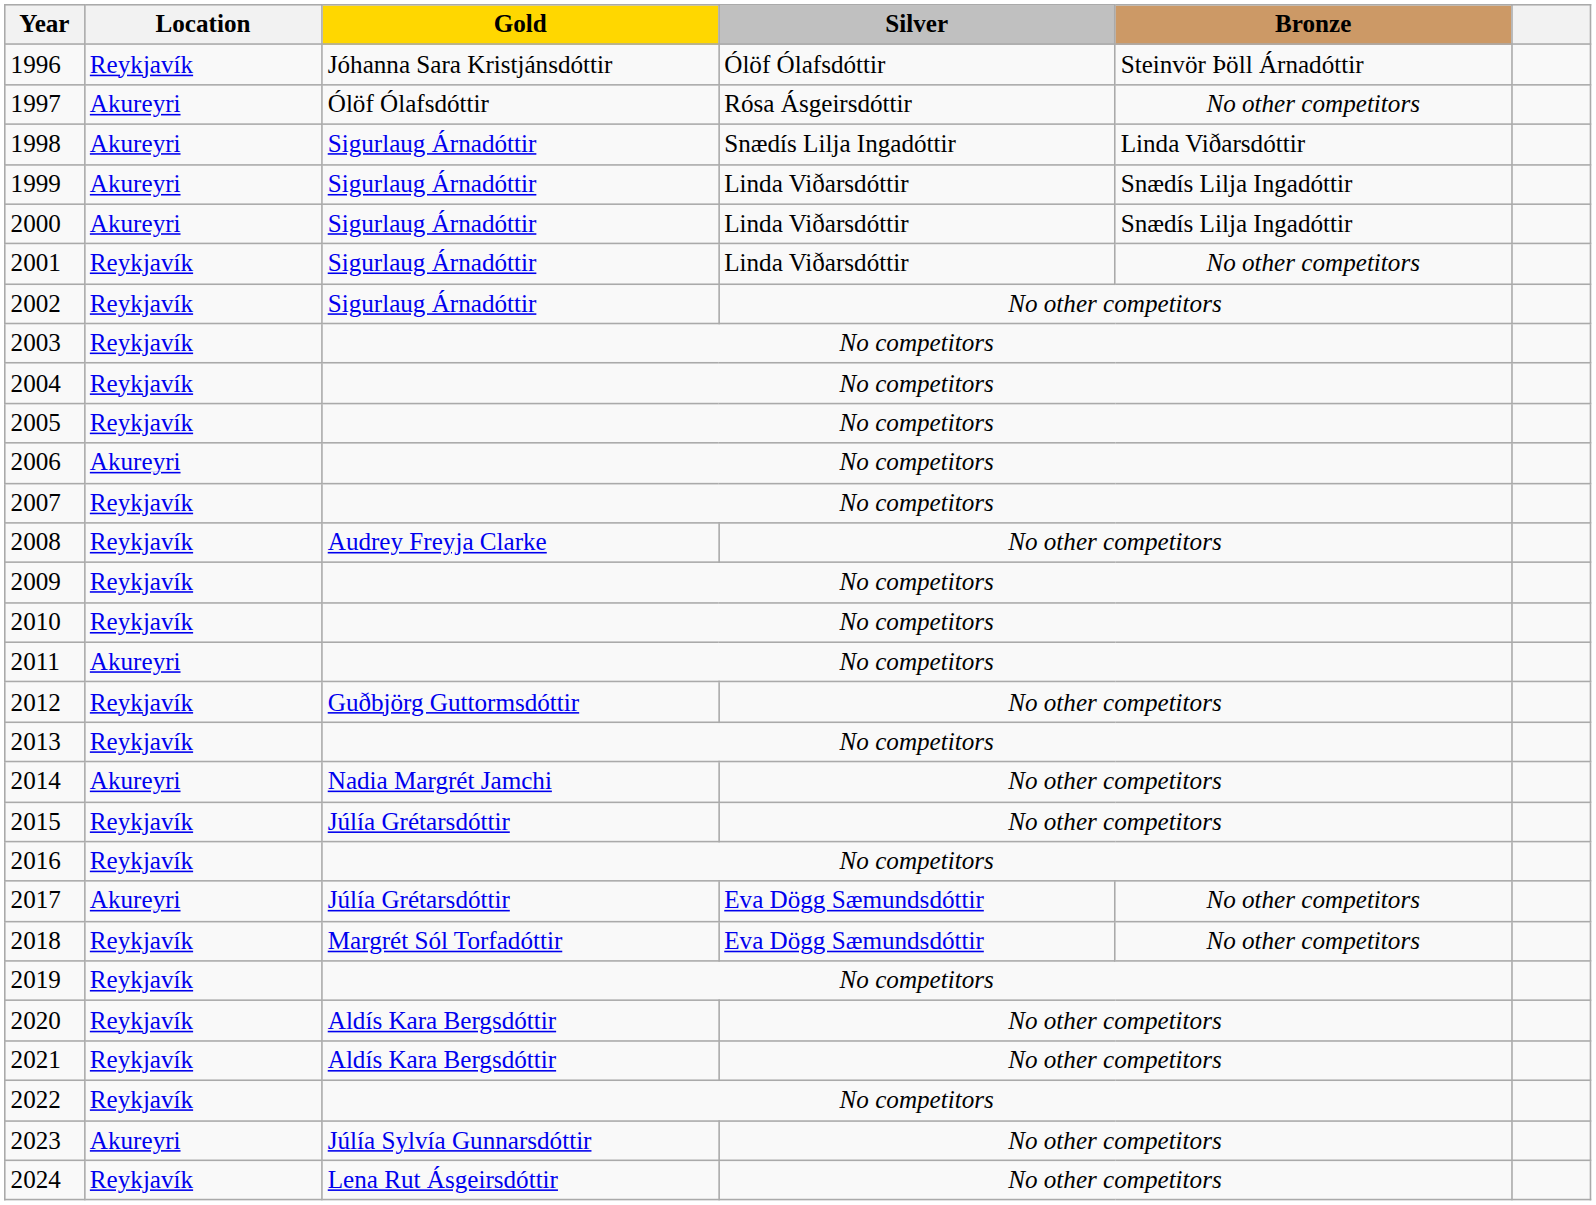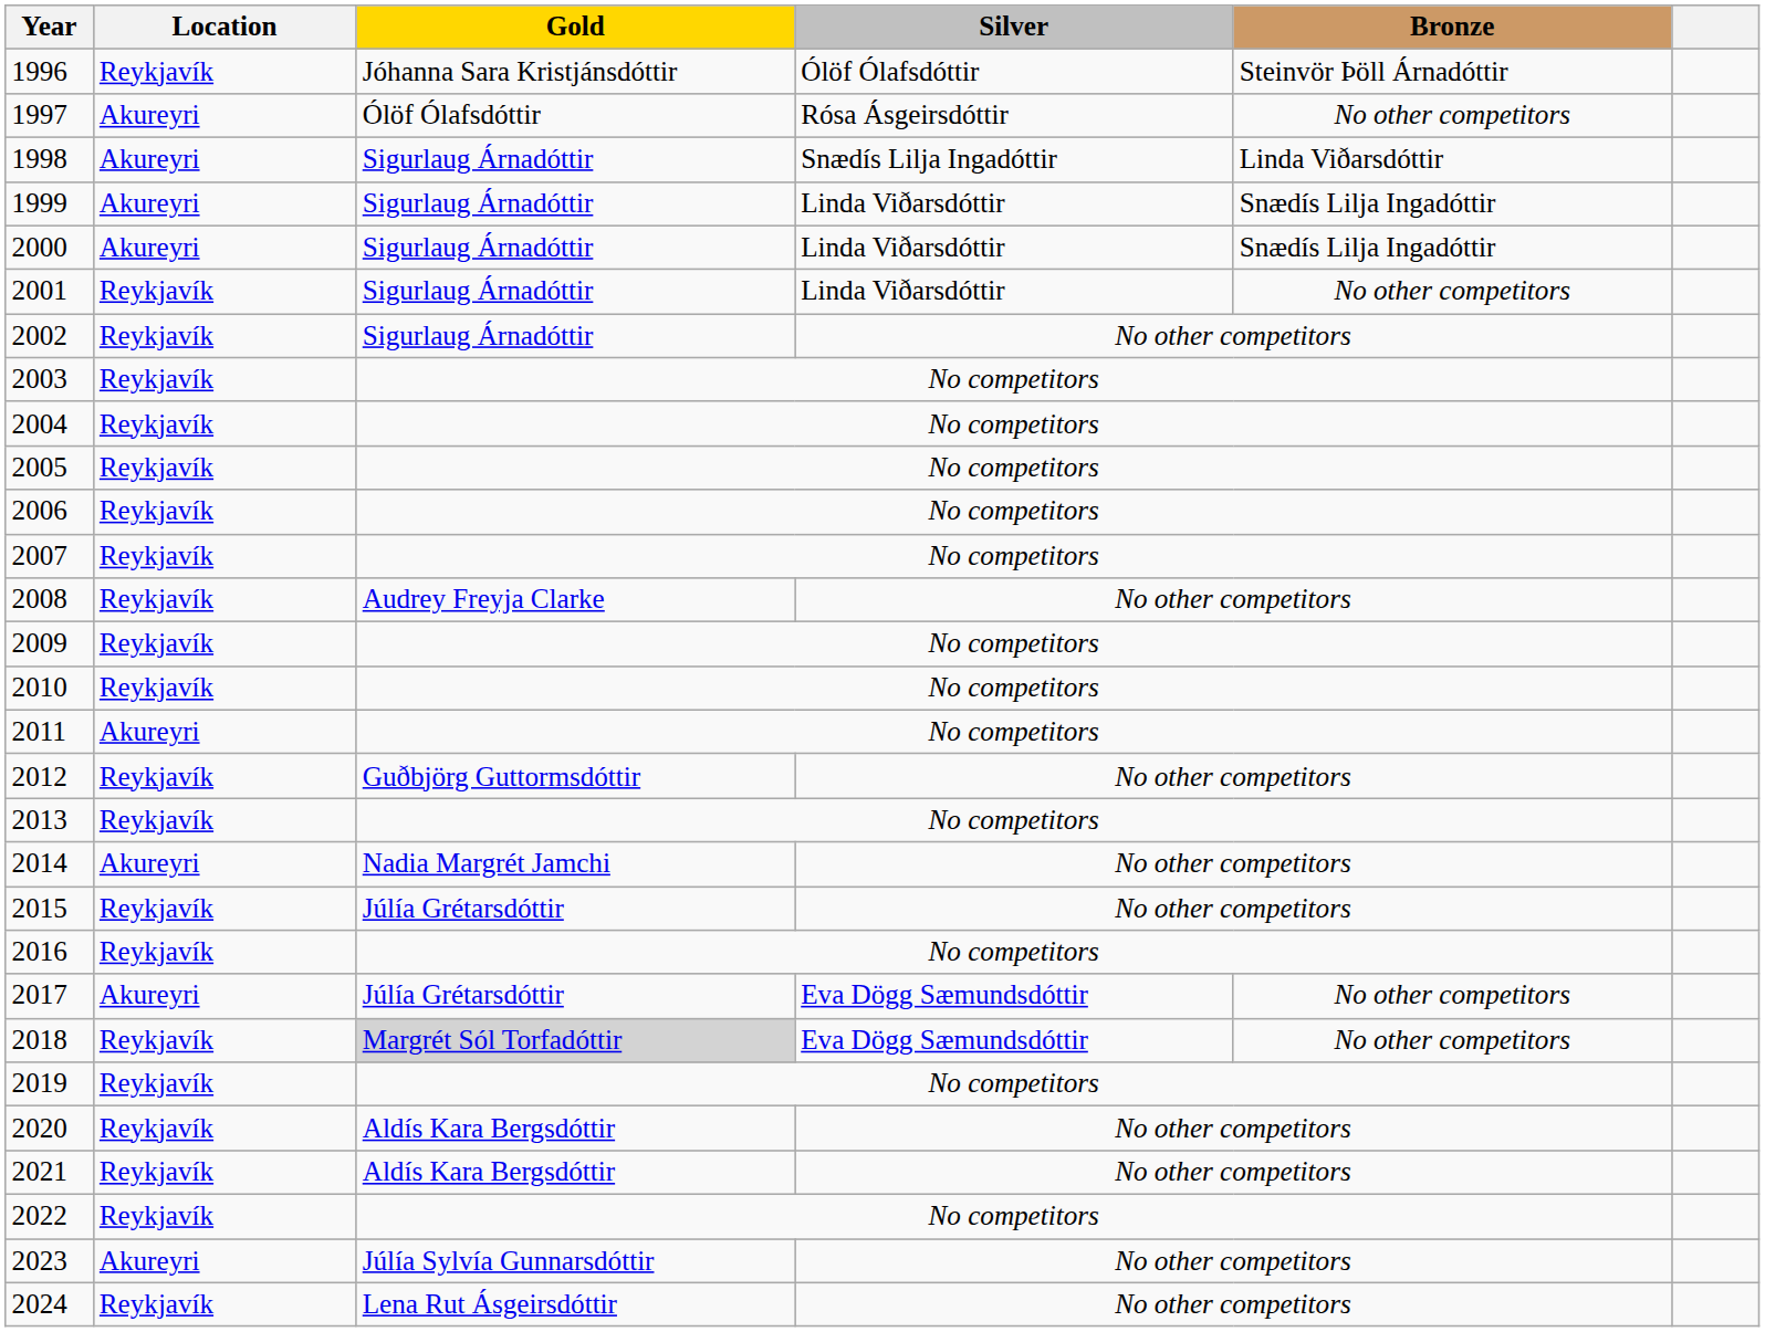 <table class="wikitable unsortable" style="text-align:left; width:80%">
 <tr>
 <th scope="col" style="text-align:center; width:5%">Year</th>
 <th scope="col" style="text-align:center; width:15%">Location</th>
 <th scope="col" style="text-align:center; width:25%; background:gold">Gold</th>
 <th scope="col" style="text-align:center; width:25%; background:silver">Silver</th>
 <th scope="col" style="text-align:center; width:25%; background:#c96">Bronze</th>
 <th scope="col" style="text-align:center; width:5%"></th>
 </tr>
 <tr>
 <td>1996</td>
 <td><a href='#'>Reykjavík</a></td>
 <td>Jóhanna Sara Kristjánsdóttir</td>
 <td>Ólöf Ólafsdóttir</td>
 <td>Steinvör Þöll Árnadóttir</td>
 <td></td>
 </tr>
 <tr>
 <td>1997</td>
 <td><a href='#'>Akureyri</a></td>
 <td>Ólöf Ólafsdóttir</td>
 <td>Rósa Ásgeirsdóttir</td>
 <td align=center><em>No other competitors</em></td>
 <td></td>
 </tr>
 <tr>
 <td>1998</td>
 <td><a href='#'>Akureyri</a></td>
 <td><a href='#'>Sigurlaug Árnadóttir</a></td>
 <td>Snædís Lilja Ingadóttir</td>
 <td>Linda Viðarsdóttir</td>
 <td></td>
 </tr>
 <tr>
 <td>1999</td>
 <td><a href='#'>Akureyri</a></td>
 <td><a href='#'>Sigurlaug Árnadóttir</a></td>
 <td>Linda Viðarsdóttir</td>
 <td>Snædís Lilja Ingadóttir</td>
 <td></td>
 </tr>
 <tr>
 <td>2000</td>
 <td><a href='#'>Akureyri</a></td>
 <td><a href='#'>Sigurlaug Árnadóttir</a></td>
 <td>Linda Viðarsdóttir</td>
 <td>Snædís Lilja Ingadóttir</td>
 <td></td>
 </tr>
 <tr>
 <td>2001</td>
 <td><a href='#'>Reykjavík</a></td>
 <td><a href='#'>Sigurlaug Árnadóttir</a></td>
 <td>Linda Viðarsdóttir</td>
 <td align=center><em>No other competitors</em></td>
 <td></td>
 </tr>
 <tr>
 <td>2002</td>
 <td><a href='#'>Reykjavík</a></td>
 <td><a href='#'>Sigurlaug Árnadóttir</a></td>
 <td colspan=2 align=center><em>No other competitors</em></td>
 <td></td>
 </tr>
 <tr>
 <td>2003</td>
 <td><a href='#'>Reykjavík</a></td>
 <td colspan=3 align=center><em>No competitors</em></td>
 <td></td>
 </tr>
 <tr>
 <td>2004</td>
 <td><a href='#'>Reykjavík</a></td>
 <td colspan=3 align=center><em>No competitors</em></td>
 <td></td>
 </tr>
 <tr>
 <td>2005</td>
 <td><a href='#'>Reykjavík</a></td>
 <td colspan=3 align=center><em>No competitors</em></td>
 <td></td>
 </tr>
 <tr>
 <td>2006</td>
-<td><a href='#'>Akureyri</a></td>
+<td><a href='#'>Reykjavík</a></td>
 <td colspan=3 align=center><em>No competitors</em></td>
 <td></td>
 </tr>
 <tr>
 <td>2007</td>
 <td><a href='#'>Reykjavík</a></td>
 <td colspan=3 align=center><em>No competitors</em></td>
 <td></td>
 </tr>
 <tr>
 <td>2008</td>
 <td><a href='#'>Reykjavík</a></td>
 <td><a href='#'>Audrey Freyja Clarke</a></td>
 <td colspan=2 align=center><em>No other competitors</em></td>
 <td></td>
 </tr>
 <tr>
 <td>2009</td>
 <td><a href='#'>Reykjavík</a></td>
 <td colspan=3 align=center><em>No competitors</em></td>
 <td></td>
 </tr>
 <tr>
 <td>2010</td>
 <td><a href='#'>Reykjavík</a></td>
 <td colspan=3 align=center><em>No competitors</em></td>
 <td></td>
 </tr>
 <tr>
 <td>2011</td>
 <td><a href='#'>Akureyri</a></td>
 <td colspan=3 align=center><em>No competitors</em></td>
 <td></td>
 </tr>
 <tr>
 <td>2012</td>
 <td><a href='#'>Reykjavík</a></td>
 <td><a href='#'>Guðbjörg Guttormsdóttir</a></td>
 <td colspan=2 align=center><em>No other competitors</em></td>
 <td></td>
 </tr>
 <tr>
 <td>2013</td>
 <td><a href='#'>Reykjavík</a></td>
 <td colspan=3 align=center><em>No competitors</em></td>
 <td></td>
 </tr>
 <tr>
 <td>2014</td>
 <td><a href='#'>Akureyri</a></td>
 <td><a href='#'>Nadia Margrét Jamchi</a></td>
 <td colspan=2 align=center><em>No other competitors</em></td>
 <td></td>
 </tr>
 <tr>
 <td>2015</td>
 <td><a href='#'>Reykjavík</a></td>
 <td><a href='#'>Júlía Grétarsdóttir</a></td>
 <td colspan=2 align=center><em>No other competitors</em></td>
 <td></td>
 </tr>
 <tr>
 <td>2016</td>
 <td><a href='#'>Reykjavík</a></td>
 <td colspan=3 align=center><em>No competitors</em></td>
 <td></td>
 </tr>
 <tr>
 <td>2017</td>
 <td><a href='#'>Akureyri</a></td>
 <td><a href='#'>Júlía Grétarsdóttir</a></td>
 <td><a href='#'>Eva Dögg Sæmundsdóttir</a></td>
 <td align=center><em>No other competitors</em></td>
 <td></td>
 </tr>
 <tr>
 <td>2018</td>
 <td><a href='#'>Reykjavík</a></td>
-<td><a href='#'>Margrét Sól Torfadóttir</a></td>
+<td style="background: lightgrey;"><a href='#'>Margrét Sól Torfadóttir</a></td>
 <td><a href='#'>Eva Dögg Sæmundsdóttir</a></td>
 <td align=center><em>No other competitors</em></td>
 <td></td>
 </tr>
 <tr>
 <td>2019</td>
 <td><a href='#'>Reykjavík</a></td>
 <td colspan=3 align=center><em>No competitors</em></td>
 <td></td>
 </tr>
 <tr>
 <td>2020</td>
 <td><a href='#'>Reykjavík</a></td>
 <td><a href='#'>Aldís Kara Bergsdóttir</a></td>
 <td colspan=2 align=center><em>No other competitors</em></td>
 <td></td>
 </tr>
 <tr>
 <td>2021</td>
 <td><a href='#'>Reykjavík</a></td>
 <td><a href='#'>Aldís Kara Bergsdóttir</a></td>
 <td colspan=2 align=center><em>No other competitors</em></td>
 <td></td>
 </tr>
 <tr>
 <td>2022</td>
 <td><a href='#'>Reykjavík</a></td>
 <td colspan=3 align=center><em>No competitors</em></td>
 <td></td>
 </tr>
 <tr>
 <td>2023</td>
 <td><a href='#'>Akureyri</a></td>
 <td><a href='#'>Júlía Sylvía Gunnarsdóttir</a></td>
 <td colspan=2 align=center><em>No other competitors</em></td>
 <td></td>
 </tr>
 <tr>
 <td>2024</td>
 <td><a href='#'>Reykjavík</a></td>
 <td><a href='#'>Lena Rut Ásgeirsdóttir</a></td>
 <td colspan=2 align=center><em>No other competitors</em></td>
 <td></td>
 </tr>
 </table>
